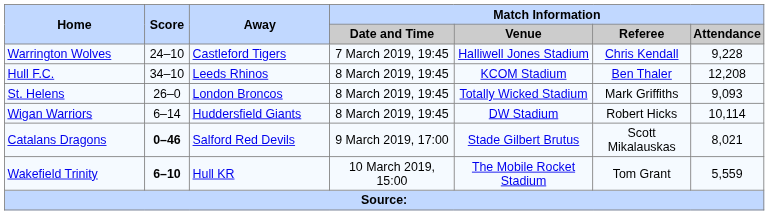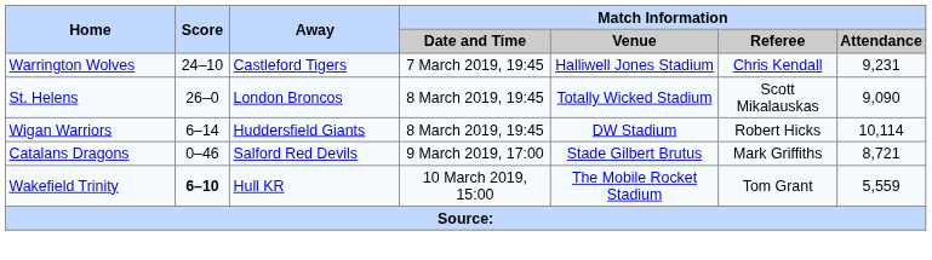 <table border="1" style="border-collapse:collapse; font-size:90%; text-align:center;" cellpadding="3" cellspacing="0" width="100%">
 <tr bgcolor="#C1D8FF">
 <th rowspan="2" width="19%">Home</th>
 <th rowspan="2" width="6%">Score</th>
 <th rowspan="2" width="19%">Away</th>
 <th colspan="4">Match Information</th>
 </tr>
 <tr bgcolor="#CCCCCC">
 <th width="17%">Date and Time</th>
 <th width="19%">Venue</th>
 <th width="13%">Referee</th>
 <th width="7%">Attendance</th>
 </tr>
 <tr bgcolor="#F5FAFF">
 <td align="left"> <a href='#'>Warrington Wolves</a></td>
 <td>24–10</td>
 <td align="left"> <a href='#'>Castleford Tigers</a></td>
 <td>7 March 2019, 19:45</td>
 <td><a href='#'>Halliwell Jones Stadium</a></td>
 <td><a href='#'>Chris Kendall</a></td>
-<td>9,228</td>
-</tr>
-<tr bgcolor="#F5FAFF">
-<td align="left"> <a href='#'>Hull F.C.</a></td>
-<td>34–10</td>
-<td align="left"> <a href='#'>Leeds Rhinos</a></td>
-<td>8 March 2019, 19:45</td>
-<td><a href='#'>KCOM Stadium</a></td>
-<td><a href='#'>Ben Thaler</a></td>
-<td>12,208</td>
+<td>9,231</td>
 </tr>
 <tr bgcolor="#F5FAFF">
 <td align="left"> <a href='#'>St. Helens</a></td>
 <td>26–0</td>
 <td align="left"> <a href='#'>London Broncos</a></td>
 <td>8 March 2019, 19:45</td>
 <td><a href='#'>Totally Wicked Stadium</a></td>
-<td>Mark Griffiths</td>
-<td>9,093</td>
+<td>Scott Mikalauskas</td>
+<td>9,090</td>
 </tr>
 <tr bgcolor="#F5FAFF">
 <td align="left"> <a href='#'>Wigan Warriors</a></td>
 <td>6–14</td>
 <td align="left"> <a href='#'>Huddersfield Giants</a></td>
 <td>8 March 2019, 19:45</td>
 <td><a href='#'>DW Stadium</a></td>
 <td>Robert Hicks</td>
 <td>10,114</td>
 </tr>
 <tr bgcolor="#F5FAFF">
 <td align="left"> <a href='#'>Catalans Dragons</a></td>
-<td><strong>0–46</strong></td>
+<td>0–46</td>
 <td align="left"> <a href='#'>Salford Red Devils</a></td>
 <td>9 March 2019, 17:00</td>
 <td><a href='#'>Stade Gilbert Brutus</a></td>
-<td>Scott Mikalauskas</td>
-<td>8,021</td>
+<td>Mark Griffiths</td>
+<td>8,721</td>
 </tr>
 <tr bgcolor="#F5FAFF">
 <td align="left"> <a href='#'>Wakefield Trinity</a></td>
 <td><strong>6–10</strong></td>
 <td align="left"> <a href='#'>Hull KR</a></td>
 <td>10 March 2019, 15:00</td>
 <td><a href='#'>The Mobile Rocket Stadium</a></td>
 <td>Tom Grant</td>
 <td>5,559</td>
 </tr>
 <tr style="background:#c1d8ff;">
 <th colspan="7">Source:</th>
 </tr>
 </table>
